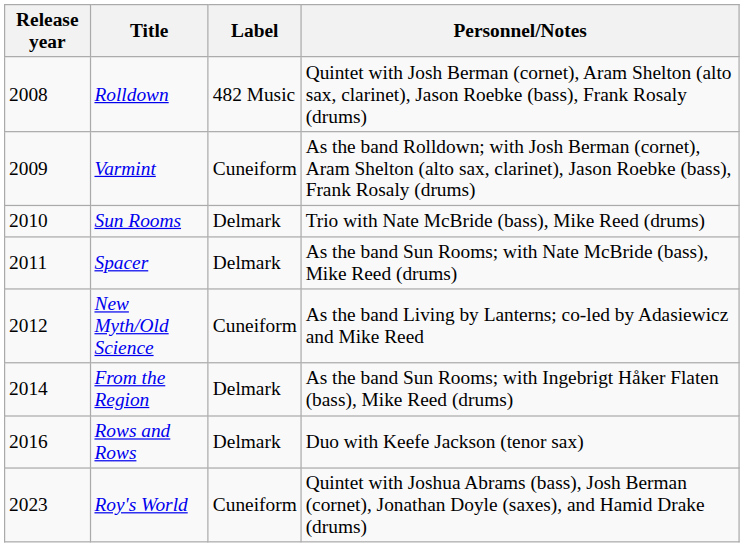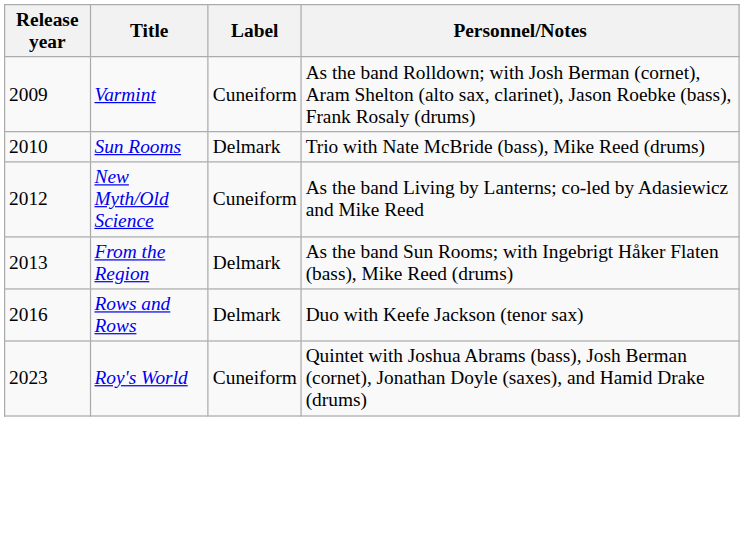 <table class="wikitable sortable">
 <tr>
 <th>Release year</th>
 <th>Title</th>
 <th>Label</th>
 <th>Personnel/Notes</th>
-</tr>
-<tr>
-<td>2008</td>
-<td><em><a href='#'>Rolldown</a></em></td>
-<td>482 Music</td>
-<td>Quintet with Josh Berman (cornet), Aram Shelton (alto sax, clarinet), Jason Roebke (bass), Frank Rosaly (drums)</td>
 </tr>
 <tr>
 <td>2009</td>
 <td><em><a href='#'>Varmint</a></em></td>
 <td>Cuneiform</td>
 <td>As the band Rolldown; with Josh Berman (cornet), Aram Shelton (alto sax, clarinet), Jason Roebke (bass), Frank Rosaly (drums)</td>
 </tr>
 <tr>
 <td>2010</td>
 <td><em><a href='#'>Sun Rooms</a></em></td>
 <td>Delmark</td>
 <td>Trio with Nate McBride (bass), Mike Reed (drums)</td>
 </tr>
 <tr>
-<td>2011</td>
-<td><em><a href='#'>Spacer</a></em></td>
-<td>Delmark</td>
-<td>As the band Sun Rooms; with Nate McBride (bass), Mike Reed (drums)</td>
-</tr>
-<tr>
 <td>2012</td>
 <td><em><a href='#'>New Myth/Old Science</a></em></td>
 <td>Cuneiform</td>
 <td>As the band Living by Lanterns; co-led by Adasiewicz and Mike Reed</td>
 </tr>
 <tr>
-<td>2014</td>
+<td>2013</td>
 <td><em><a href='#'>From the Region</a></em></td>
 <td>Delmark</td>
 <td>As the band Sun Rooms; with Ingebrigt Håker Flaten (bass), Mike Reed (drums)</td>
 </tr>
 <tr>
 <td>2016</td>
 <td><em><a href='#'>Rows and Rows</a></em></td>
 <td>Delmark</td>
 <td>Duo with Keefe Jackson (tenor sax)</td>
 </tr>
 <tr>
 <td>2023</td>
 <td><em><a href='#'>Roy's World</a></em></td>
 <td>Cuneiform</td>
 <td>Quintet with Joshua Abrams (bass), Josh Berman (cornet), Jonathan Doyle (saxes), and Hamid Drake (drums)</td>
 </tr>
 </table>
